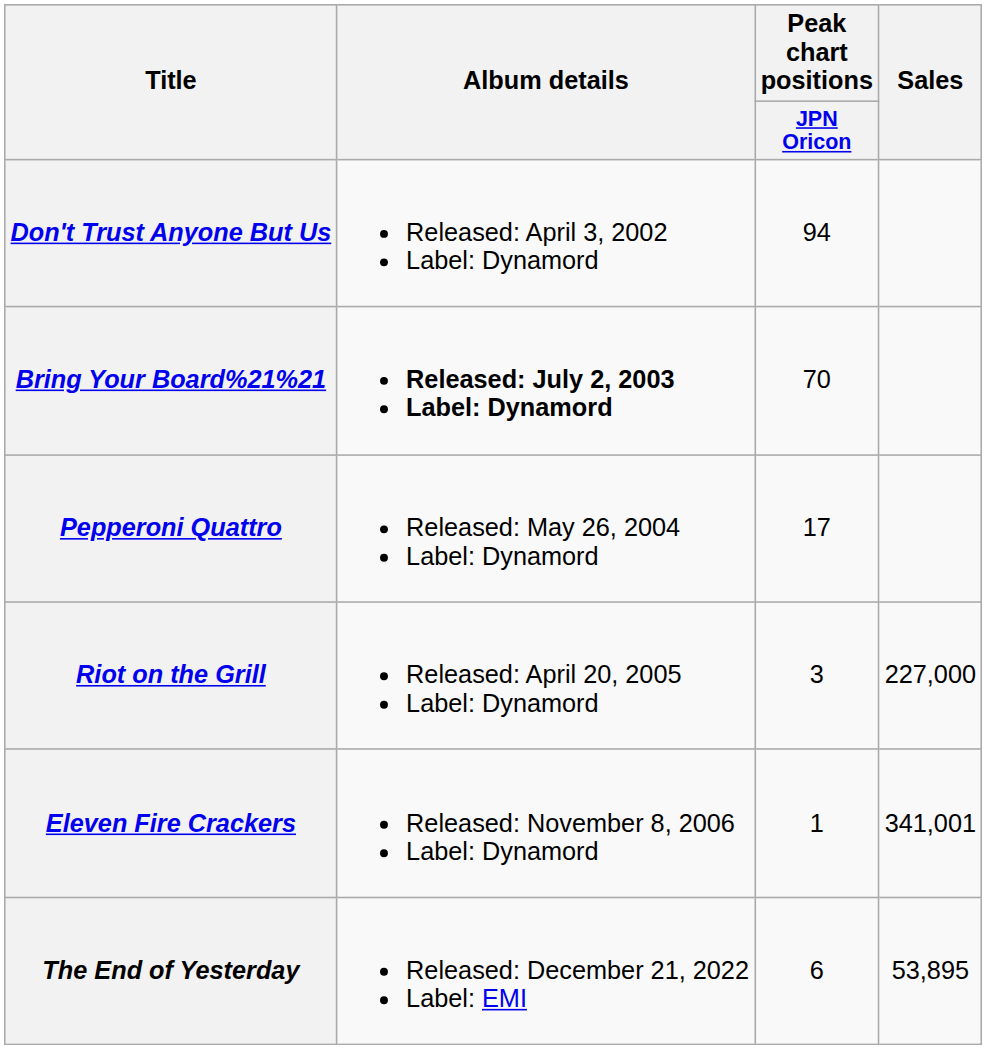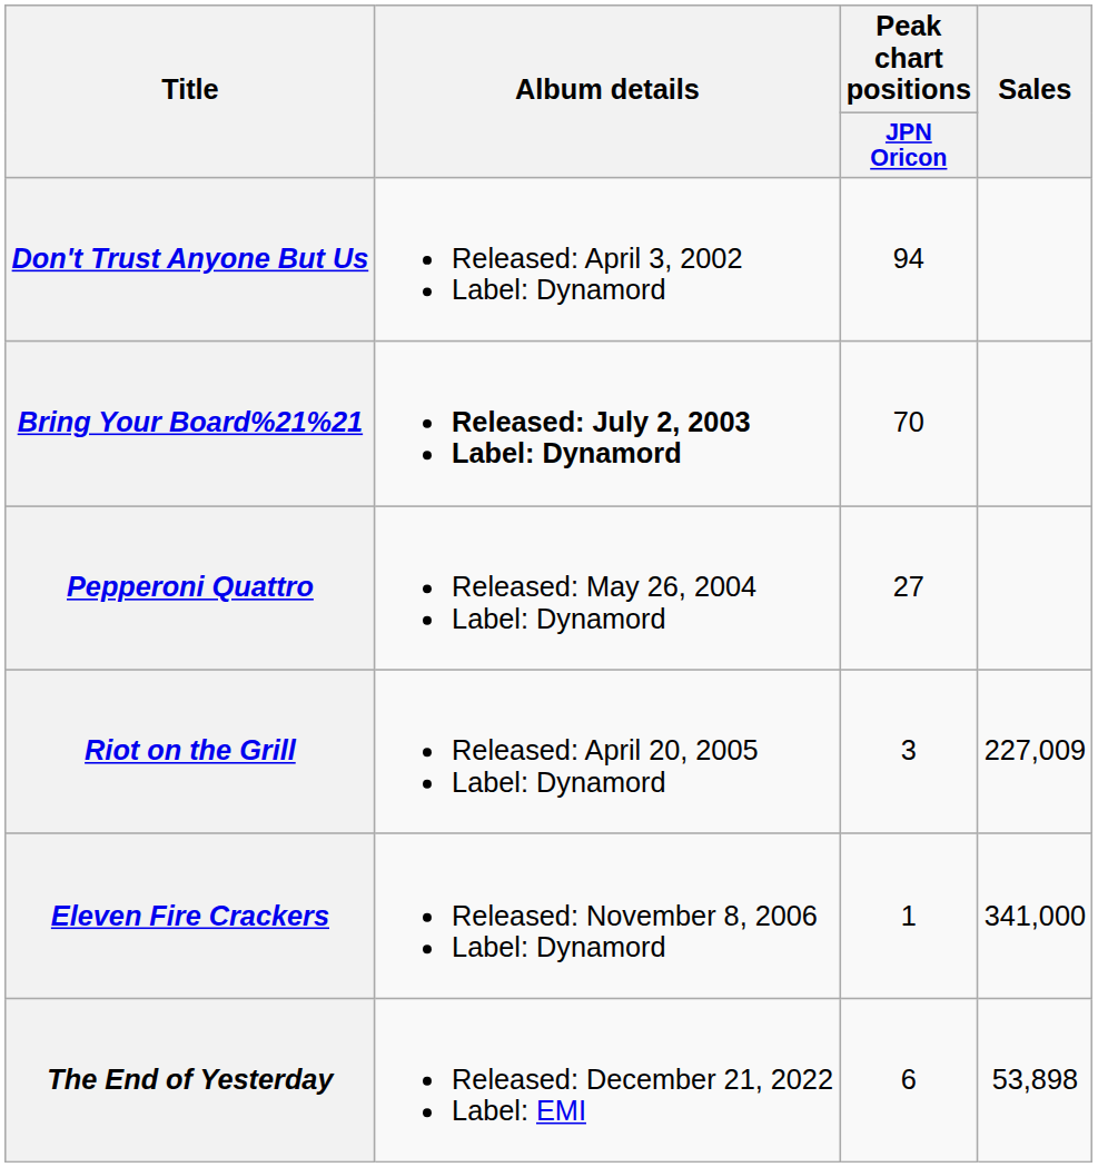 <table class="wikitable plainrowheaders">
 <tr>
 <th scope="col" rowspan="2">Title</th>
 <th scope="col" rowspan="2">Album details</th>
 <th scope="col">Peak chart positions</th>
 <th scope="col" rowspan="2">Sales</th>
 </tr>
 <tr>
 <th scope="col" style="width:4em;font-size:85%"><a href='#'>JPN<br>Oricon</a><br></th>
 </tr>
 <tr>
 <th scope="row"><em><a href='#'>Don't Trust Anyone But Us</a></em></th>
 <td><br><ul><li>Released: April 3, 2002</li><li>Label: Dynamord</li></ul></td>
 <td style="text-align:center;">94</td>
 <td></td>
 </tr>
 <tr>
 <th scope="row"><em><a href='#'>Bring Your Board%21%21</a></em></th>
 <td><strong><br><ul><li>Released: July 2, 2003</li><li>Label: Dynamord</li></ul></strong></td>
 <td style="text-align:center;">70</td>
 <td></td>
 </tr>
 <tr>
 <th scope="row"><em><a href='#'>Pepperoni Quattro</a></em></th>
 <td><br><ul><li>Released: May 26, 2004</li><li>Label: Dynamord</li></ul></td>
-<td style="text-align:center;">17</td>
+<td style="text-align:center;">27</td>
 <td></td>
 </tr>
 <tr>
 <th scope="row"><em><a href='#'>Riot on the Grill</a></em></th>
 <td><br><ul><li>Released: April 20, 2005</li><li>Label: Dynamord</li></ul></td>
 <td style="text-align:center;">3</td>
-<td style="text-align:center;">227,000</td>
+<td style="text-align:center;">227,009</td>
 </tr>
 <tr>
 <th scope="row"><em><a href='#'>Eleven Fire Crackers</a></em></th>
 <td><br><ul><li>Released: November 8, 2006</li><li>Label: Dynamord</li></ul></td>
 <td style="text-align:center;">1</td>
-<td style="text-align:center;">341,001</td>
+<td style="text-align:center;">341,000</td>
 </tr>
 <tr>
 <th scope="row"><em>The End of Yesterday</em></th>
 <td><br><ul><li>Released: December 21, 2022</li><li>Label: <a href='#'>EMI</a></li></ul></td>
 <td style="text-align:center;">6</td>
-<td style="text-align:center;">53,895</td>
+<td style="text-align:center;">53,898</td>
 </tr>
 </table>
